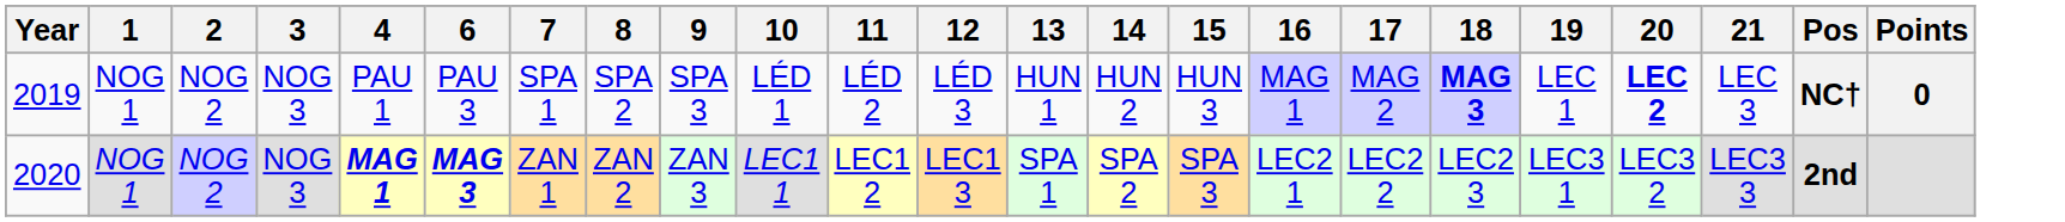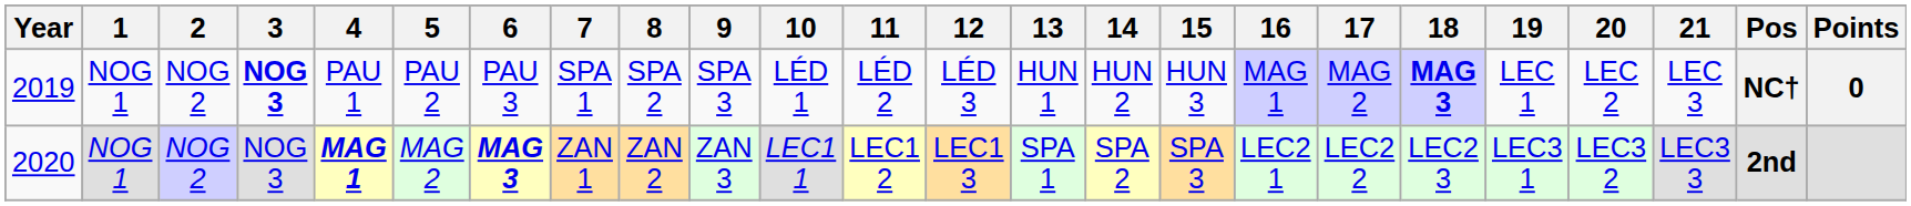 <table class="wikitable" style="text-align:center; font-size:85%">
 <tr>
 <th>Year</th>
 <th>1</th>
 <th>2</th>
 <th>3</th>
 <th>4</th>
+<th>5</th>
 <th>6</th>
 <th>7</th>
 <th>8</th>
 <th>9</th>
 <th>10</th>
 <th>11</th>
 <th>12</th>
 <th>13</th>
 <th>14</th>
 <th>15</th>
 <th>16</th>
 <th>17</th>
 <th>18</th>
 <th>19</th>
 <th>20</th>
 <th>21</th>
 <th>Pos</th>
 <th>Points</th>
 </tr>
 <tr>
 <td><a href='#'>2019</a></td>
 <td style="background:#;"><a href='#'>NOG<br>1</a></td>
 <td style="background:#;"><a href='#'>NOG<br>2</a></td>
-<td style="background:#;"><a href='#'>NOG<br>3</a></td>
+<td style="background:#;"><strong><a href='#'>NOG<br>3</a></strong></td>
 <td style="background:#;"><a href='#'>PAU<br>1</a></td>
+<td style="background:#;"><a href='#'>PAU<br>2</a></td>
 <td style="background:#;"><a href='#'>PAU<br>3</a></td>
 <td style="background:#;"><a href='#'>SPA<br>1</a></td>
 <td style="background:#;"><a href='#'>SPA<br>2</a></td>
 <td style="background:#;"><a href='#'>SPA<br>3</a></td>
 <td style="background:#;"><a href='#'>LÉD<br>1</a></td>
 <td style="background:#;"><a href='#'>LÉD<br>2</a></td>
 <td style="background:#;"><a href='#'>LÉD<br>3</a></td>
 <td style="background:#;"><a href='#'>HUN<br>1</a></td>
 <td style="background:#;"><a href='#'>HUN<br>2</a></td>
 <td style="background:#;"><a href='#'>HUN<br>3</a></td>
 <td style="background:#CFCFFF;"><a href='#'>MAG<br>1</a><br></td>
 <td style="background:#CFCFFF;"><a href='#'>MAG<br>2</a><br></td>
 <td style="background:#CFCFFF;"><strong><a href='#'>MAG<br>3</a><br></strong></td>
 <td style="background:#;"><a href='#'>LEC<br>1</a></td>
-<td style="background:#;"><strong><a href='#'>LEC<br>2</a></strong></td>
+<td style="background:#;"><a href='#'>LEC<br>2</a></td>
 <td style="background:#;"><a href='#'>LEC<br>3</a></td>
 <th>NC†</th>
 <th>0</th>
 </tr>
 <tr>
 <td><a href='#'>2020</a></td>
 <td style="background:#DFDFDF;"><em><a href='#'>NOG<br>1</a></em><br></td>
 <td style="background:#CFCFFF;"><em><a href='#'>NOG<br>2</a></em><br></td>
 <td style="background:#DFDFDF;"><a href='#'>NOG<br>3</a><br></td>
 <td style="background:#FFFFBF;"><strong><em><a href='#'>MAG<br>1</a></em></strong><br></td>
+<td style="background:#DFFFDF;"><em><a href='#'>MAG<br>2</a></em><br></td>
 <td style="background:#FFFFBF;"><strong><em><a href='#'>MAG<br>3</a></em></strong><br></td>
 <td style="background:#FFDF9F;"><a href='#'>ZAN<br>1</a><br></td>
 <td style="background:#FFDF9F;"><a href='#'>ZAN<br>2</a><br></td>
 <td style="background:#DFFFDF;"><a href='#'>ZAN<br>3</a><br></td>
 <td style="background:#DFDFDF;"><em><a href='#'>LEC1<br>1</a></em><br></td>
 <td style="background:#FFFFBF;"><a href='#'>LEC1<br>2</a><br></td>
 <td style="background:#FFDF9F;"><a href='#'>LEC1<br>3</a><br></td>
 <td style="background:#DFFFDF;"><a href='#'>SPA<br>1</a><br></td>
 <td style="background:#FFFFBF;"><a href='#'>SPA<br>2</a><br></td>
 <td style="background:#FFDF9F;"><a href='#'>SPA<br>3</a><br></td>
 <td style="background:#DFFFDF;"><a href='#'>LEC2<br>1</a><br></td>
 <td style="background:#DFFFDF;"><a href='#'>LEC2<br>2</a><br></td>
 <td style="background:#DFFFDF;"><a href='#'>LEC2<br>3</a><br></td>
 <td style="background:#DFFFDF;"><a href='#'>LEC3<br>1</a><br></td>
 <td style="background:#DFFFDF;"><a href='#'>LEC3<br>2</a><br></td>
 <td style="background:#DFDFDF;"><a href='#'>LEC3<br>3</a><br></td>
 <th style="background:#DFDFDF;">2nd</th>
 <th style="background:#DFDFDF;"></th>
 </tr>
 </table>
